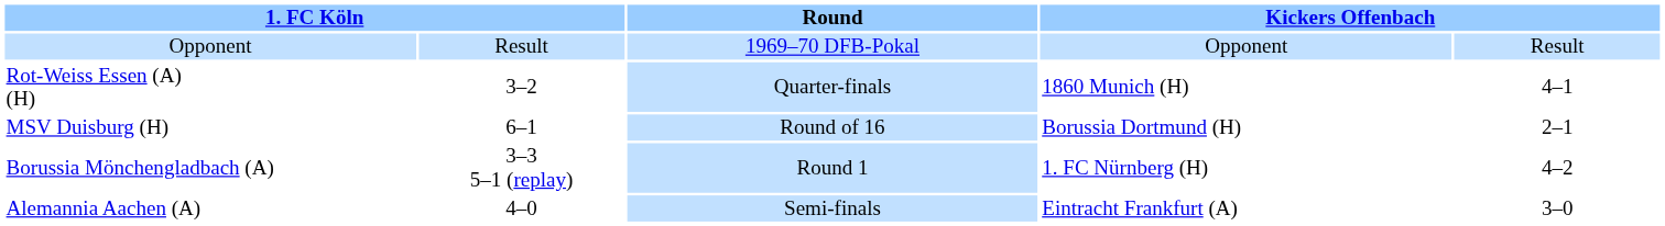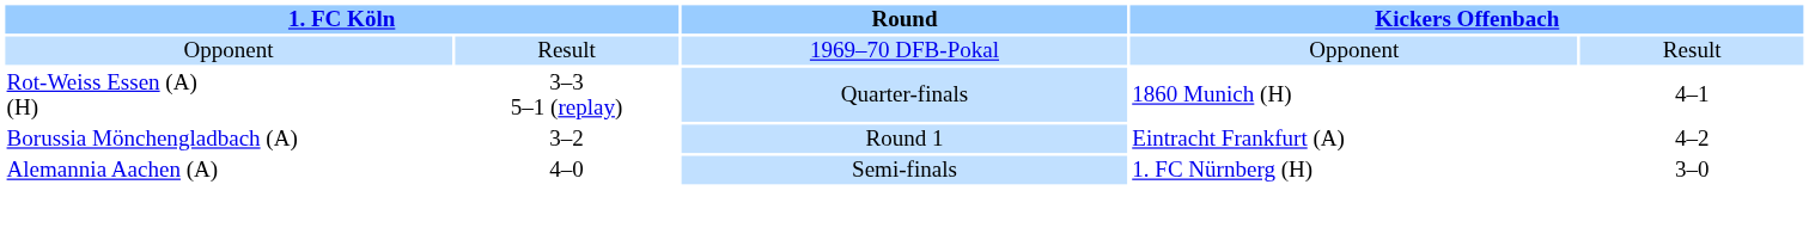 <table style="width:80%; text-align:center;">
 <tr style="vertical-align:top; background:#99CCFF;">
 <th colspan="2"><a href='#'>1. FC Köln</a></th>
 <th style="width:20%">Round</th>
 <th colspan="2"><a href='#'>Kickers Offenbach</a></th>
 </tr>
 <tr style="vertical-align:top; background:#C1E0FF;">
 <td style="width:20%">Opponent</td>
 <td style="width:10%">Result</td>
 <td><a href='#'>1969–70 DFB-Pokal</a></td>
 <td style="width:20%">Opponent</td>
 <td style="width:10%">Result</td>
 </tr>
 <tr>
 <td align="left"><a href='#'>Rot-Weiss Essen</a> (A)<br> (H)</td>
-<td>3–2 </td>
+<td>3–3 <br>5–1 (<a href='#'>replay</a>)</td>
 <td style="background:#C1E0FF;">Quarter-finals</td>
 <td align="left"><a href='#'>1860 Munich</a> (H)</td>
 <td>4–1</td>
 </tr>
 <tr>
-<td align="left"><a href='#'>MSV Duisburg</a> (H)</td>
-<td>6–1</td>
-<td style="background:#C1E0FF;">Round of 16</td>
-<td align="left"><a href='#'>Borussia Dortmund</a> (H)</td>
-<td>2–1 </td>
-</tr>
-<tr>
 <td align="left"><a href='#'>Borussia Mönchengladbach</a> (A)</td>
-<td>3–3 <br>5–1 (<a href='#'>replay</a>)</td>
+<td>3–2 </td>
 <td style="background:#C1E0FF;">Round 1</td>
-<td align="left"><a href='#'>1. FC Nürnberg</a> (H)</td>
+<td align="left"><a href='#'>Eintracht Frankfurt</a> (A)</td>
 <td>4–2 </td>
 </tr>
 <tr>
 <td align="left"><a href='#'>Alemannia Aachen</a> (A)</td>
 <td>4–0</td>
 <td style="background:#C1E0FF;">Semi-finals</td>
-<td align="left"><a href='#'>Eintracht Frankfurt</a> (A)</td>
+<td align="left"><a href='#'>1. FC Nürnberg</a> (H)</td>
 <td>3–0</td>
 </tr>
 </table>
